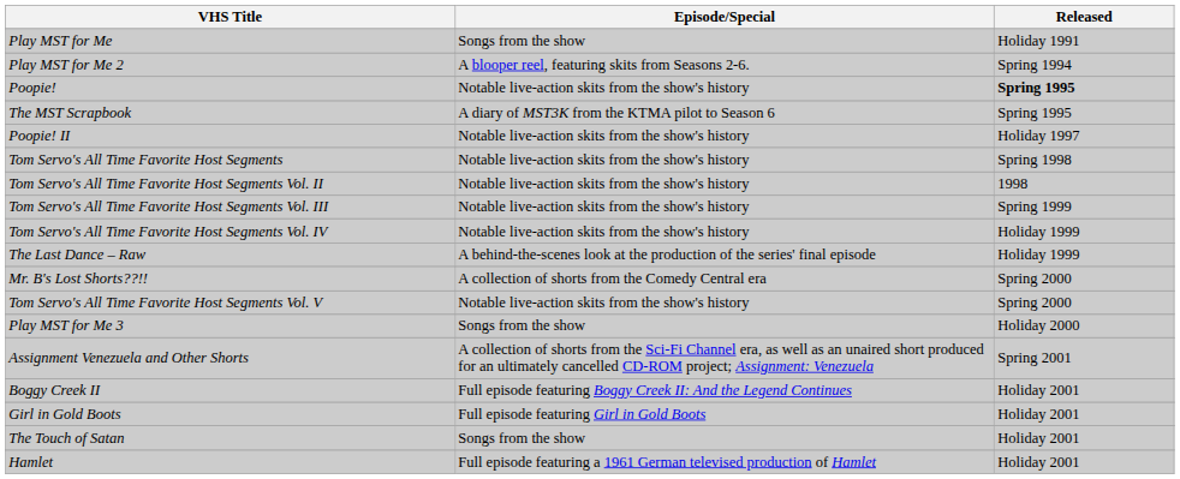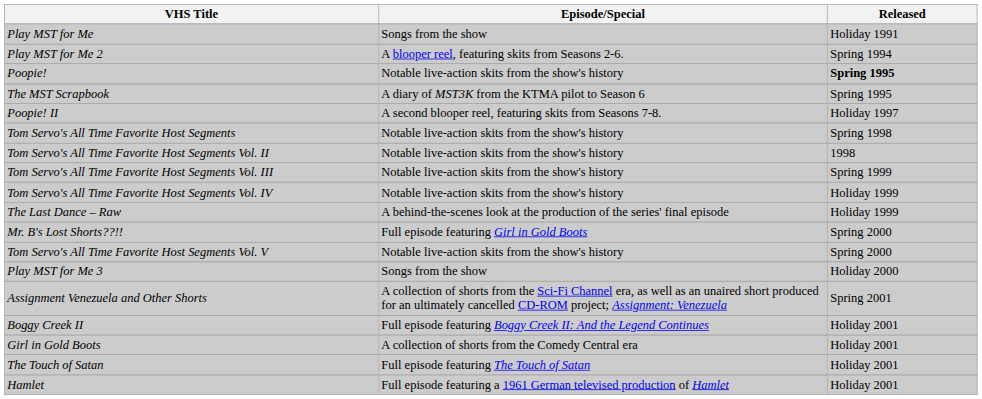 <table class="wikitable">
 <tr>
 <th width=25%>VHS Title</th>
 <th width=30%>Episode/Special</th>
 <th width=10%>Released</th>
 </tr>
 <tr>
 </tr>
 <tr style="text-align:left; background:#ccc;">
 <td><em>Play MST for Me</em></td>
 <td>Songs from the show</td>
 <td>Holiday 1991</td>
 </tr>
 <tr>
 </tr>
 <tr style="text-align:left; background:#ccc;">
 <td><em>Play MST for Me 2</em></td>
 <td>A <a href='#'>blooper reel</a>, featuring skits from Seasons 2-6.</td>
 <td>Spring 1994</td>
 </tr>
 <tr>
 </tr>
 <tr style="text-align:left; background:#ccc;">
 <td><em>Poopie!</em></td>
 <td>Notable live-action skits from the show's history</td>
 <td><strong>Spring 1995</strong></td>
 </tr>
 <tr>
 </tr>
 <tr style="text-align:left; background:#ccc;">
 <td><em>The MST Scrapbook</em></td>
 <td>A diary of <em>MST3K</em> from the KTMA pilot to Season 6</td>
 <td>Spring 1995</td>
 </tr>
 <tr>
 </tr>
 <tr style="text-align:left; background:#ccc;">
 <td><em>Poopie! II</em></td>
-<td>Notable live-action skits from the show's history</td>
+<td>A second blooper reel, featuring skits from Seasons 7-8.</td>
 <td>Holiday 1997</td>
 </tr>
 <tr>
 </tr>
 <tr style="text-align:left; background:#ccc;">
 <td><em>Tom Servo's All Time Favorite Host Segments</em></td>
 <td>Notable live-action skits from the show's history</td>
 <td>Spring 1998</td>
 </tr>
 <tr>
 </tr>
 <tr style="text-align:left; background:#ccc;">
 <td><em>Tom Servo's All Time Favorite Host Segments Vol. II</em></td>
 <td>Notable live-action skits from the show's history</td>
 <td>1998</td>
 </tr>
 <tr>
 </tr>
 <tr style="text-align:left; background:#ccc;">
 <td><em>Tom Servo's All Time Favorite Host Segments Vol. III</em></td>
 <td>Notable live-action skits from the show's history</td>
 <td>Spring 1999</td>
 </tr>
 <tr>
 </tr>
 <tr style="text-align:left; background:#ccc;">
 <td><em>Tom Servo's All Time Favorite Host Segments Vol. IV</em></td>
 <td>Notable live-action skits from the show's history</td>
 <td>Holiday 1999</td>
 </tr>
 <tr>
 </tr>
 <tr style="text-align:left; background:#ccc;">
 <td><em>The Last Dance – Raw</em></td>
 <td>A behind-the-scenes look at the production of the series' final episode</td>
 <td>Holiday 1999</td>
 </tr>
 <tr>
 </tr>
 <tr style="text-align:left; background:#ccc;">
 <td><em>Mr. B's Lost Shorts??!!</em></td>
-<td>A collection of shorts from the Comedy Central era</td>
+<td>Full episode featuring <em><a href='#'>Girl in Gold Boots</a></em></td>
 <td>Spring 2000</td>
 </tr>
 <tr>
 </tr>
 <tr style="text-align:left; background:#ccc;">
 <td><em>Tom Servo's All Time Favorite Host Segments Vol. V</em></td>
 <td>Notable live-action skits from the show's history</td>
 <td>Spring 2000</td>
 </tr>
 <tr>
 </tr>
 <tr style="text-align:left; background:#ccc;">
 <td><em>Play MST for Me 3</em></td>
 <td>Songs from the show</td>
 <td>Holiday 2000</td>
 </tr>
 <tr>
 </tr>
 <tr style="text-align:left; background:#ccc;">
 <td><em>Assignment Venezuela and Other Shorts</em></td>
 <td>A collection of shorts from the <a href='#'>Sci-Fi Channel</a> era, as well as an unaired short produced for an ultimately cancelled <a href='#'>CD-ROM</a> project; <em><a href='#'>Assignment: Venezuela</a></em></td>
 <td>Spring 2001</td>
 </tr>
 <tr>
 </tr>
 <tr style="text-align:left; background:#ccc;">
 <td><em>Boggy Creek II</em></td>
 <td>Full episode featuring <em><a href='#'>Boggy Creek II: And the Legend Continues</a></em></td>
 <td>Holiday 2001</td>
 </tr>
 <tr>
 </tr>
 <tr style="text-align:left; background:#ccc;">
 <td><em>Girl in Gold Boots</em></td>
-<td>Full episode featuring <em><a href='#'>Girl in Gold Boots</a></em></td>
+<td>A collection of shorts from the Comedy Central era</td>
 <td>Holiday 2001</td>
 </tr>
 <tr>
 </tr>
 <tr style="text-align:left; background:#ccc;">
 <td><em>The Touch of Satan</em></td>
-<td>Songs from the show</td>
+<td>Full episode featuring <em><a href='#'>The Touch of Satan</a></em></td>
 <td>Holiday 2001</td>
 </tr>
 <tr>
 </tr>
 <tr style="text-align:left; background:#ccc;">
 <td><em>Hamlet</em></td>
 <td>Full episode featuring a <a href='#'>1961 German televised production</a> of <em><a href='#'>Hamlet</a></em></td>
 <td>Holiday 2001</td>
 </tr>
 </table>
